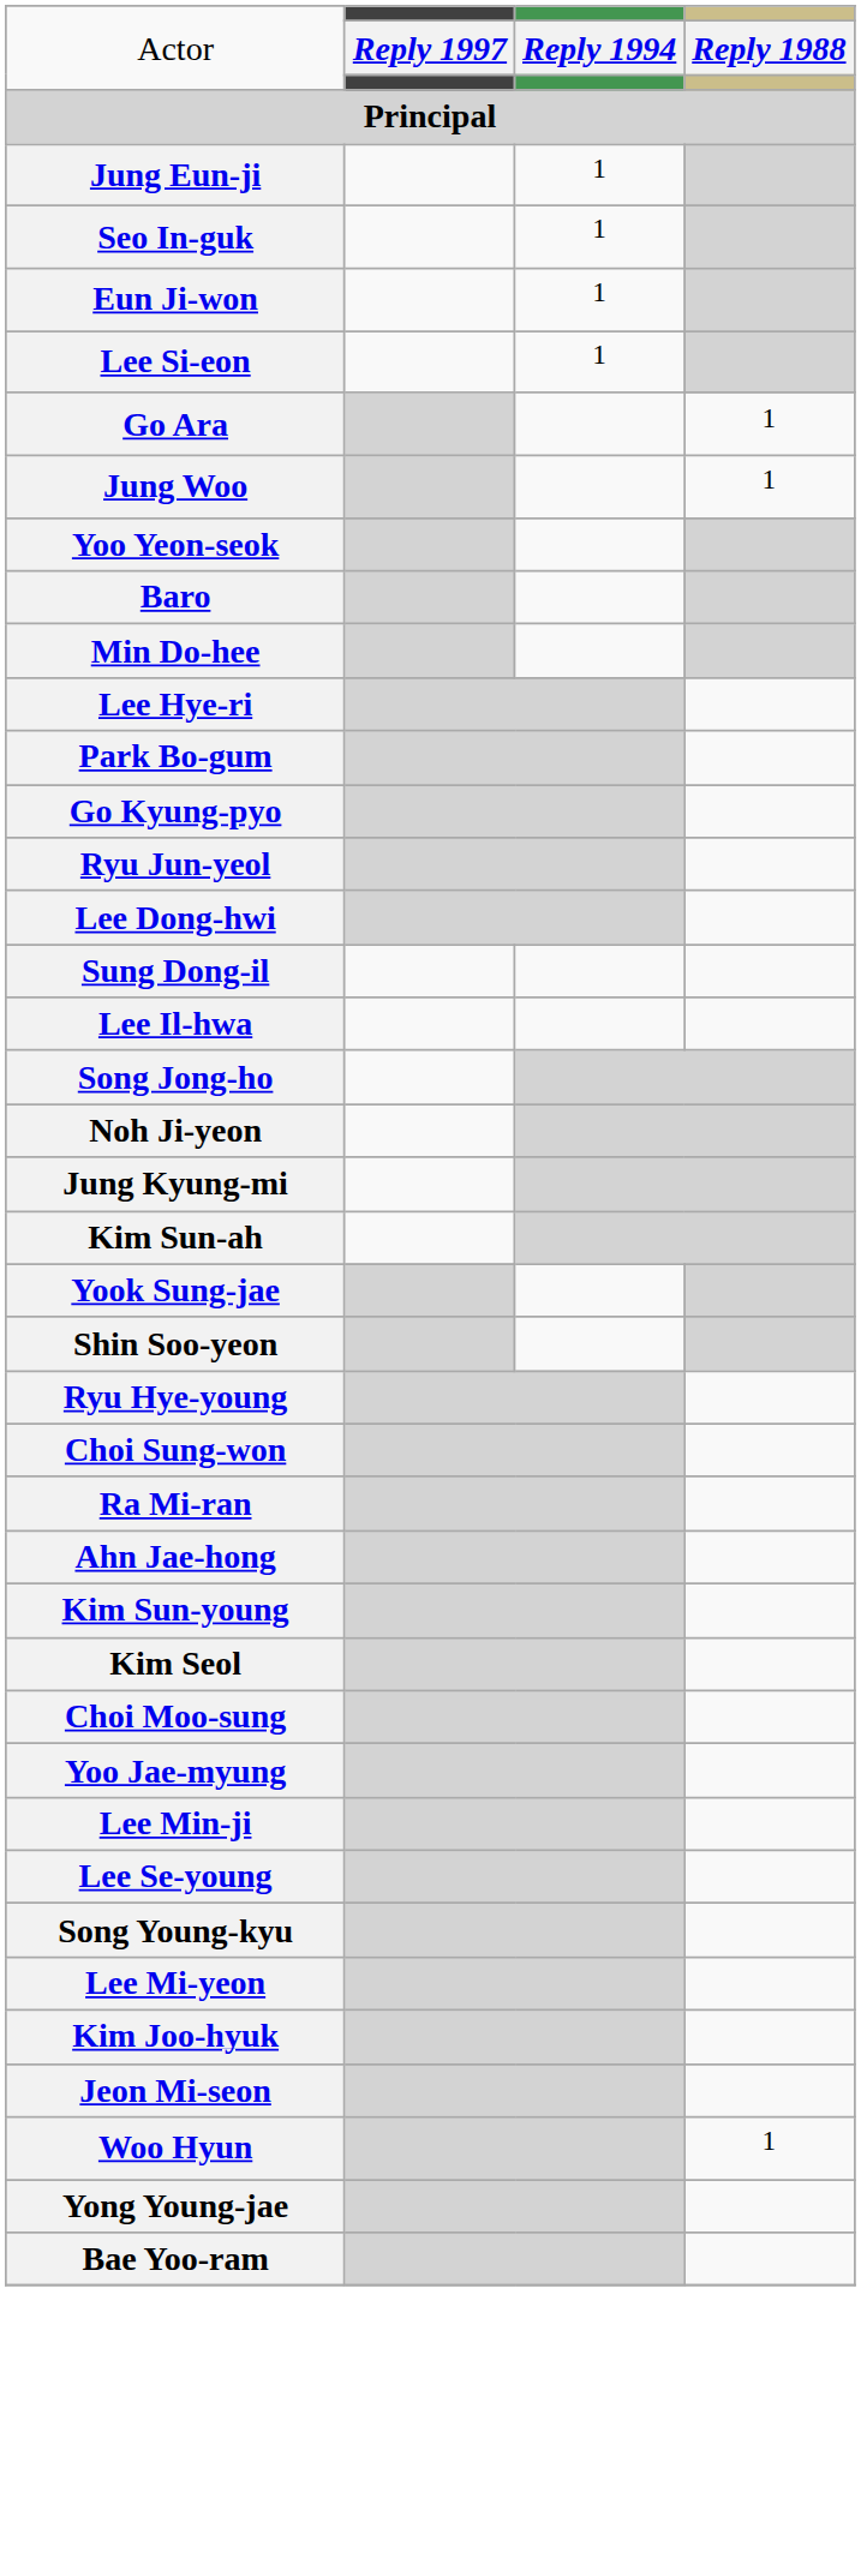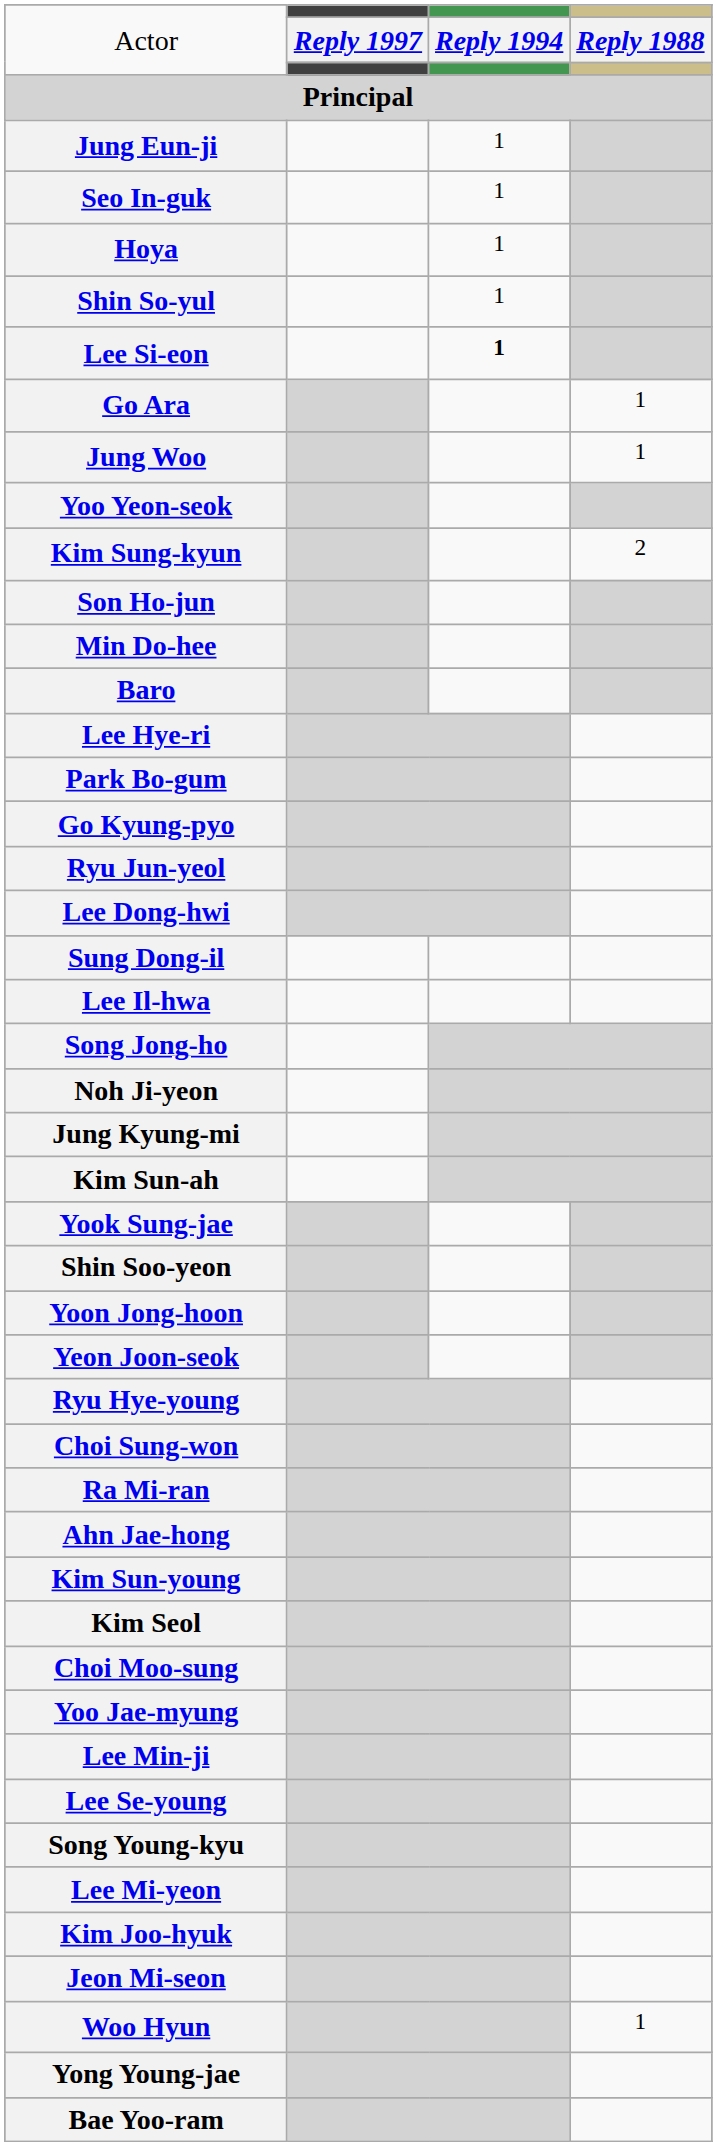 <table class="wikitable" style="text-align:center">
 <tr>
 <td rowspan="3">Actor</td>
 <th align="center" width="10%" style="background-color:#404040;"></th>
 <th align="center" width="10%" style="background-color:#439650;"></th>
 <th align="center" width="10%" style="background-color:#cbbe8a;"></th>
 </tr>
 <tr>
 <th align="center" width="20%"><em><a href='#'>Reply 1997</a></em></th>
 <th align="center" width="20%"><em><a href='#'>Reply 1994</a></em></th>
 <th align="center" width="20%"><em><a href='#'>Reply 1988</a></em></th>
 </tr>
 <tr>
 <th align="center" width="10%" style="background-color:#404040;"></th>
 <th align="center" width="10%" style="background-color:#439650;"></th>
 <th align="center" width="10%" style="background-color:#cbbe8a;"></th>
 </tr>
 <tr>
 <th colspan="4" align="center" width="10%" style="background:lightgrey;"><strong>Principal</strong><br></th>
 </tr>
 <tr>
 <th><a href='#'>Jung Eun-ji</a></th>
 <td></td>
 <td><sup>1</sup></td>
 <td colspan="1" style="background:lightgrey;"></td>
 </tr>
 <tr>
 <th><a href='#'>Seo In-guk</a></th>
 <td></td>
 <td><sup>1</sup></td>
 <td colspan="1" style="background:lightgrey;"></td>
 </tr>
 <tr>
-<th><a href='#'>Eun Ji-won</a></th>
+<th><a href='#'>Hoya</a></th>
+<td></td>
+<td><sup>1</sup></td>
+<td colspan="1" style="background:lightgrey;"></td>
+</tr>
+<tr>
+<th><a href='#'>Shin So-yul</a></th>
 <td></td>
 <td><sup>1</sup></td>
 <td colspan="1" style="background:lightgrey;"></td>
 </tr>
 <tr>
 <th><a href='#'>Lee Si-eon</a></th>
 <td></td>
-<td><sup>1</sup></td>
+<td><strong><sup>1</sup></strong></td>
 <td colspan="1" style="background:lightgrey;"></td>
 </tr>
 <tr>
 <th><a href='#'>Go Ara</a></th>
 <td colspan="1" style="background:lightgrey;"></td>
 <td></td>
 <td><sup>1</sup></td>
 </tr>
 <tr>
 <th><a href='#'>Jung Woo</a></th>
 <td colspan="1" style="background:lightgrey;"></td>
 <td></td>
 <td><sup>1</sup></td>
 </tr>
 <tr>
 <th><a href='#'>Yoo Yeon-seok</a></th>
 <td colspan="1" style="background:lightgrey;"></td>
 <td></td>
 <td colspan="1" style="background:lightgrey;"></td>
 </tr>
 <tr>
-<th><a href='#'>Baro</a></th>
+<th><a href='#'>Kim Sung-kyun</a></th>
+<td colspan="1" style="background:lightgrey;"></td>
+<td></td>
+<td><sup>2</sup></td>
+</tr>
+<tr>
+<th><a href='#'>Son Ho-jun</a></th>
 <td colspan="1" style="background:lightgrey;"></td>
 <td></td>
 <td colspan="1" style="background:lightgrey;"></td>
 </tr>
 <tr>
 <th><a href='#'>Min Do-hee</a></th>
+<td colspan="1" style="background:lightgrey;"></td>
+<td></td>
+<td colspan="1" style="background:lightgrey;"></td>
+</tr>
+<tr>
+<th><a href='#'>Baro</a></th>
 <td colspan="1" style="background:lightgrey;"></td>
 <td></td>
 <td colspan="1" style="background:lightgrey;"></td>
 </tr>
 <tr>
 <th><a href='#'>Lee Hye-ri</a></th>
 <td colspan="2" style="background:lightgrey;"></td>
 <td></td>
 </tr>
 <tr>
 <th><a href='#'>Park Bo-gum</a></th>
 <td colspan="2" style="background:lightgrey;"></td>
 <td></td>
 </tr>
 <tr>
 <th><a href='#'>Go Kyung-pyo</a></th>
 <td colspan="2" style="background:lightgrey;"></td>
 <td></td>
 </tr>
 <tr>
 <th><a href='#'>Ryu Jun-yeol</a></th>
 <td colspan="2" style="background:lightgrey;"></td>
 <td></td>
 </tr>
 <tr>
 <th><a href='#'>Lee Dong-hwi</a></th>
 <td colspan="2" style="background:lightgrey;"></td>
 <td><br></td>
 </tr>
 <tr>
 <th><a href='#'>Sung Dong-il</a></th>
 <td></td>
 <td></td>
 <td></td>
 </tr>
 <tr>
 <th><a href='#'>Lee Il-hwa</a></th>
 <td></td>
 <td></td>
 <td></td>
 </tr>
 <tr>
 <th><a href='#'>Song Jong-ho</a></th>
 <td></td>
 <td colspan="2" style="background:lightgrey;"></td>
 </tr>
 <tr>
 <th>Noh Ji-yeon</th>
 <td></td>
 <td colspan="2" style="background:lightgrey;"></td>
 </tr>
 <tr>
 <th>Jung Kyung-mi</th>
 <td></td>
 <td colspan="2" style="background:lightgrey;"></td>
 </tr>
 <tr>
 <th>Kim Sun-ah</th>
 <td></td>
 <td colspan="2" style="background:lightgrey;"></td>
 </tr>
 <tr>
 <th><a href='#'>Yook Sung-jae</a></th>
 <td colspan="1" style="background:lightgrey;"></td>
 <td></td>
 <td colspan="1" style="background:lightgrey;"></td>
 </tr>
 <tr>
 <th>Shin Soo-yeon</th>
+<td colspan="1" style="background:lightgrey;"></td>
+<td></td>
+<td colspan="1" style="background:lightgrey;"></td>
+</tr>
+<tr>
+<th><a href='#'>Yoon Jong-hoon</a></th>
+<td colspan="1" style="background:lightgrey;"></td>
+<td></td>
+<td colspan="1" style="background:lightgrey;"></td>
+</tr>
+<tr>
+<th><a href='#'>Yeon Joon-seok</a></th>
 <td colspan="1" style="background:lightgrey;"></td>
 <td></td>
 <td colspan="1" style="background:lightgrey;"></td>
 </tr>
 <tr>
 <th><a href='#'>Ryu Hye-young</a></th>
 <td colspan="2" style="background:lightgrey;"></td>
 <td></td>
 </tr>
 <tr>
 <th><a href='#'>Choi Sung-won</a></th>
 <td colspan="2" style="background:lightgrey;"></td>
 <td></td>
 </tr>
 <tr>
 <th><a href='#'>Ra Mi-ran</a></th>
 <td colspan="2" style="background:lightgrey;"></td>
 <td></td>
 </tr>
 <tr>
 <th><a href='#'>Ahn Jae-hong</a></th>
 <td colspan="2" style="background:lightgrey;"></td>
 <td></td>
 </tr>
 <tr>
 <th><a href='#'>Kim Sun-young</a></th>
 <td colspan="2" style="background:lightgrey;"></td>
 <td></td>
 </tr>
 <tr>
 <th>Kim Seol</th>
 <td colspan="2" style="background:lightgrey;"></td>
 <td></td>
 </tr>
 <tr>
 <th><a href='#'>Choi Moo-sung</a></th>
 <td colspan="2" style="background:lightgrey;"></td>
 <td></td>
 </tr>
 <tr>
 <th><a href='#'>Yoo Jae-myung</a></th>
 <td colspan="2" style="background:lightgrey;"></td>
 <td></td>
 </tr>
 <tr>
 <th><a href='#'>Lee Min-ji</a></th>
 <td colspan="2" style="background:lightgrey;"></td>
 <td></td>
 </tr>
 <tr>
 <th><a href='#'>Lee Se-young</a></th>
 <td colspan="2" style="background:lightgrey;"></td>
 <td></td>
 </tr>
 <tr>
 <th>Song Young-kyu</th>
 <td colspan="2" style="background:lightgrey;"></td>
 <td></td>
 </tr>
 <tr>
 <th><a href='#'>Lee Mi-yeon</a></th>
 <td colspan="2" style="background:lightgrey;"></td>
 <td></td>
 </tr>
 <tr>
 <th><a href='#'>Kim Joo-hyuk</a></th>
 <td colspan="2" style="background:lightgrey;"></td>
 <td></td>
 </tr>
 <tr>
 <th><a href='#'>Jeon Mi-seon</a></th>
 <td colspan="2" style="background:lightgrey;"></td>
 <td></td>
 </tr>
 <tr>
 <th><a href='#'>Woo Hyun</a></th>
 <td colspan="2" style="background:lightgrey;"></td>
 <td><sup>1</sup></td>
 </tr>
 <tr>
 <th>Yong Young-jae</th>
 <td colspan="2" style="background:lightgrey;"></td>
 <td></td>
 </tr>
 <tr>
 <th>Bae Yoo-ram</th>
 <td colspan="2" style="background:lightgrey;"></td>
 <td></td>
 </tr>
 <tr>
 </tr>
 </table>
